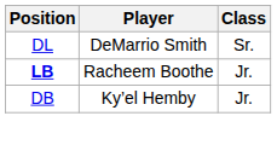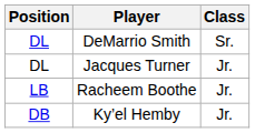 <table class="wikitable sortable" border="1">
 <tr>
 <th>Position</th>
 <th>Player</th>
 <th>Class</th>
 </tr>
 <tr>
 <td style="text-align:center; background:white"><a href='#'>DL</a></td>
 <td style="text-align:center; background:white">DeMarrio Smith</td>
 <td style="text-align:center; background:white">Sr.</td>
 </tr>
 <tr>
-<td style="text-align:center; background:white"><strong><a href='#'>LB</a></strong></td>
+<td style="text-align:center; background:white">DL</td>
+<td style="text-align:center; background:white">Jacques Turner</td>
+<td style="text-align:center; background:white">Jr.</td>
+</tr>
+<tr>
+<td style="text-align:center; background:white"><a href='#'>LB</a></td>
 <td style="text-align:center; background:white">Racheem Boothe</td>
 <td style="text-align:center; background:white">Jr.</td>
 </tr>
 <tr>
 <td style="text-align:center; background:white"><a href='#'>DB</a></td>
 <td style="text-align:center; background:white">Ky’el Hemby</td>
 <td style="text-align:center; background:white">Jr.</td>
 </tr>
 </table>
